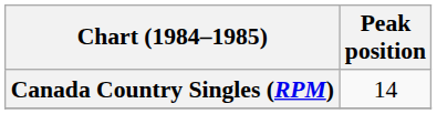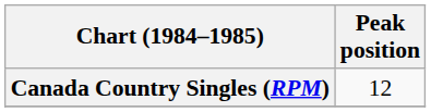 <table class="wikitable sortable plainrowheaders" style="text-align:center">
 <tr>
 <th scope="col">Chart (1984–1985)</th>
 <th scope="col">Peak<br> position</th>
 </tr>
 <tr>
 <th scope="row">Canada Country Singles (<em><a href='#'>RPM</a></em>)</th>
-<td align="center">14</td>
+<td align="center">12</td>
 </tr>
 <tr>
 </tr>
 <tr>
 </tr>
 </table>
